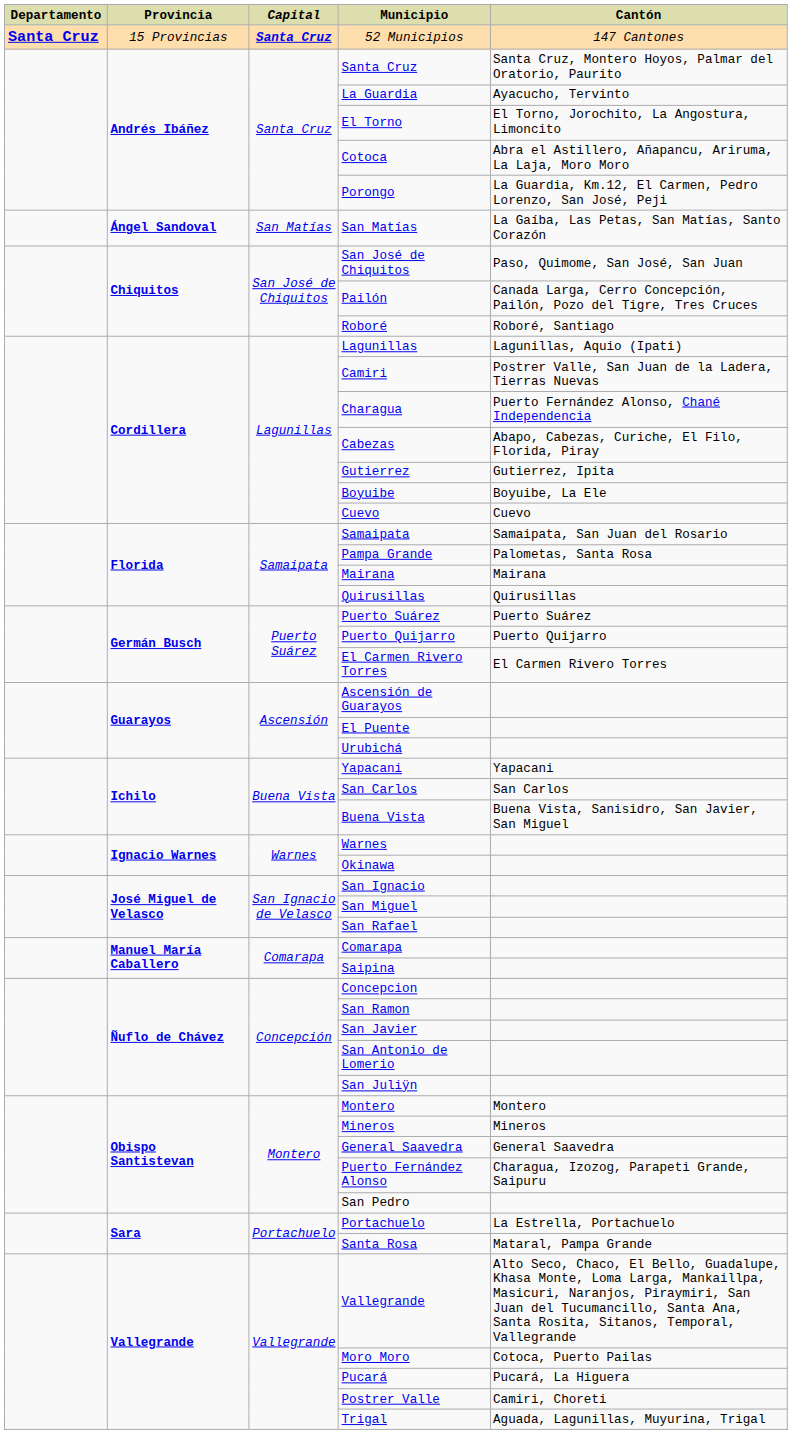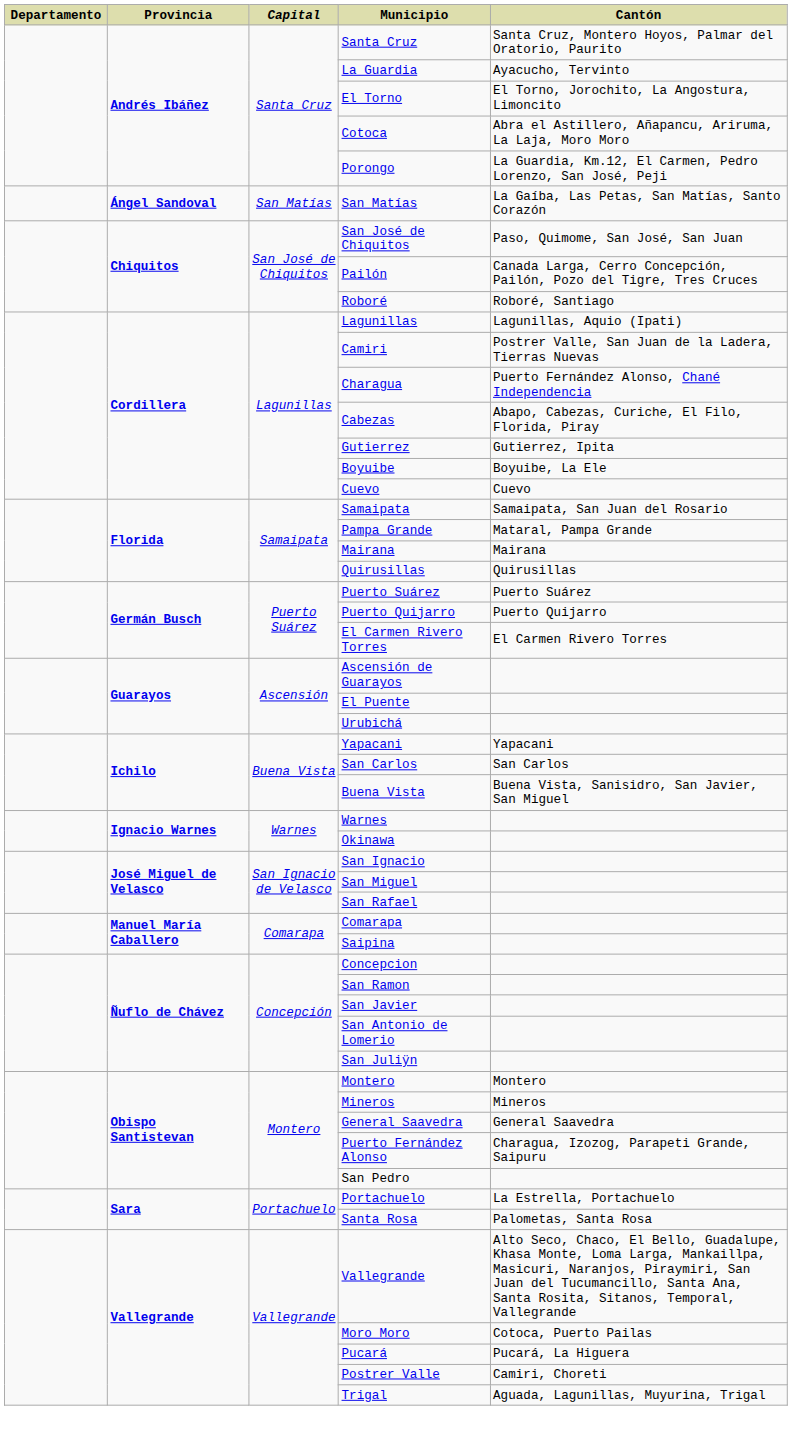 <table class="wikitable">
 <tr>
 <th style="width:100px; background:#dddead;"><strong>Departamento</strong></th>
 <th style="width:140px; background:#dddead;"><strong>Provincia</strong></th>
 <th style="width:80px; background:#dddead;"><em>Capital</em></th>
 <th style="width:150px; background:#dddead;"><strong>Municipio</strong></th>
 <th style="width:300px; background:#dddead;"><strong>Cantón</strong></th>
-</tr>
-<tr>
-<td style="text-align:left; background:#ffdead; font-size:larger;"><strong><a href='#'>Santa Cruz</a></strong></td>
-<td style="background:#ffdead; text-align:center;"><em>15 Provincias</em></td>
-<td style="background:#ffdead; text-align:center;"><strong><em><a href='#'>Santa Cruz</a></em></strong></td>
-<td style="background:#ffdead; text-align:center;"><em>52 Municipios</em></td>
-<td style="background:#ffdead; text-align:center;"><em>147 Cantones</em></td>
 </tr>
 <tr>
 <td rowspan=5></td>
 <td rowspan=5><strong><a href='#'>Andrés Ibáñez</a></strong></td>
 <td style="text-align:center;" rowspan="5"><em><a href='#'>Santa Cruz</a></em></td>
 <td><a href='#'>Santa Cruz</a></td>
 <td>Santa Cruz, Montero Hoyos, Palmar del Oratorio, Paurito</td>
 </tr>
 <tr>
 <td><a href='#'>La Guardia</a></td>
 <td>Ayacucho, Tervinto</td>
 </tr>
 <tr>
 <td><a href='#'>El Torno</a></td>
 <td>El Torno, Jorochito, La Angostura, Limoncito</td>
 </tr>
 <tr>
 <td><a href='#'>Cotoca</a></td>
 <td>Abra el Astillero, Añapancu, Ariruma, La Laja, Moro Moro</td>
 </tr>
 <tr>
 <td><a href='#'>Porongo</a></td>
 <td>La Guardia, Km.12, El Carmen, Pedro Lorenzo, San José, Peji</td>
 </tr>
 <tr>
 <td></td>
 <td><strong><a href='#'>Ángel Sandoval</a></strong></td>
 <td style="text-align:center;"><em><a href='#'>San Matías</a></em></td>
 <td><a href='#'>San Matías</a></td>
 <td>La Gaíba, Las Petas, San Matías, Santo Corazón</td>
 </tr>
 <tr>
 <td rowspan=3></td>
 <td rowspan=3><strong><a href='#'>Chiquitos</a></strong></td>
 <td style="text-align:center;" rowspan="3"><em><a href='#'>San José de Chiquitos</a></em></td>
 <td><a href='#'>San José de Chiquitos</a></td>
 <td>Paso, Quimome, San José, San Juan</td>
 </tr>
 <tr>
 <td><a href='#'>Pailón</a></td>
 <td>Canada Larga, Cerro Concepción, Pailón, Pozo del Tigre, Tres Cruces</td>
 </tr>
 <tr>
 <td><a href='#'>Roboré</a></td>
 <td>Roboré, Santiago</td>
 </tr>
 <tr>
 <td rowspan=7></td>
 <td rowspan=7><strong><a href='#'>Cordillera</a></strong></td>
 <td style="text-align:center;" rowspan="7"><em><a href='#'>Lagunillas</a></em></td>
 <td><a href='#'>Lagunillas</a></td>
 <td>Lagunillas, Aquio (Ipati)</td>
 </tr>
 <tr>
 <td><a href='#'>Camiri</a></td>
 <td>Postrer Valle, San Juan de la Ladera, Tierras Nuevas</td>
 </tr>
 <tr>
 <td><a href='#'>Charagua</a></td>
 <td>Puerto Fernández Alonso, <a href='#'>Chané Independencia</a></td>
 </tr>
 <tr>
 <td><a href='#'>Cabezas</a></td>
 <td>Abapo, Cabezas, Curiche, El Filo, Florida, Piray</td>
 </tr>
 <tr>
 <td><a href='#'>Gutierrez</a></td>
 <td>Gutierrez, Ipita</td>
 </tr>
 <tr>
 <td><a href='#'>Boyuibe</a></td>
 <td>Boyuibe, La Ele</td>
 </tr>
 <tr>
 <td><a href='#'>Cuevo</a></td>
 <td>Cuevo</td>
 </tr>
 <tr>
 <td rowspan=4></td>
 <td rowspan=4><strong><a href='#'>Florida</a></strong></td>
 <td style="text-align:center;" rowspan="4"><em><a href='#'>Samaipata</a></em></td>
 <td><a href='#'>Samaipata</a></td>
 <td>Samaipata, San Juan del Rosario</td>
 </tr>
 <tr>
 <td><a href='#'>Pampa Grande</a></td>
-<td>Palometas, Santa Rosa</td>
+<td>Mataral, Pampa Grande</td>
 </tr>
 <tr>
 <td><a href='#'>Mairana</a></td>
 <td>Mairana</td>
 </tr>
 <tr>
 <td><a href='#'>Quirusillas</a></td>
 <td>Quirusillas</td>
 </tr>
 <tr>
 <td rowspan=3></td>
 <td rowspan=3><strong><a href='#'>Germán Busch</a></strong></td>
 <td style="text-align:center;" rowspan="3"><em><a href='#'>Puerto Suárez</a></em></td>
 <td><a href='#'>Puerto Suárez</a></td>
 <td>Puerto Suárez</td>
 </tr>
 <tr>
 <td><a href='#'>Puerto Quijarro</a></td>
 <td>Puerto Quijarro</td>
 </tr>
 <tr>
 <td><a href='#'>El Carmen Rivero Torres</a></td>
 <td>El Carmen Rivero Torres</td>
 </tr>
 <tr>
 <td rowspan=3></td>
 <td rowspan=3><strong><a href='#'>Guarayos</a></strong></td>
 <td style="text-align:center;" rowspan="3"><em><a href='#'>Ascensión</a></em></td>
 <td><a href='#'>Ascensión de Guarayos</a></td>
 <td></td>
 </tr>
 <tr>
 <td><a href='#'>El Puente</a></td>
 <td></td>
 </tr>
 <tr>
 <td><a href='#'>Urubichá</a></td>
 <td></td>
 </tr>
 <tr>
 <td rowspan=3></td>
 <td rowspan=3><strong><a href='#'>Ichilo</a></strong></td>
 <td style="text-align:center;" rowspan="3"><em><a href='#'>Buena Vista</a></em></td>
 <td><a href='#'>Yapacani</a></td>
 <td>Yapacani</td>
 </tr>
 <tr>
 <td><a href='#'>San Carlos</a></td>
 <td>San Carlos</td>
 </tr>
 <tr>
 <td><a href='#'>Buena Vista</a></td>
 <td>Buena Vista, Sanisidro, San Javier, San Miguel</td>
 </tr>
 <tr>
 <td rowspan=2></td>
 <td rowspan=2><strong><a href='#'>Ignacio Warnes</a></strong></td>
 <td style="text-align:center;" rowspan="2"><em><a href='#'>Warnes</a></em></td>
 <td><a href='#'>Warnes</a></td>
 <td></td>
 </tr>
 <tr>
 <td><a href='#'>Okinawa</a></td>
 <td></td>
 </tr>
 <tr>
 <td rowspan=3></td>
 <td rowspan=3><strong><a href='#'>José Miguel de Velasco</a></strong></td>
 <td style="text-align:center;" rowspan="3"><em><a href='#'>San Ignacio de Velasco</a></em></td>
 <td><a href='#'>San Ignacio</a></td>
 <td></td>
 </tr>
 <tr>
 <td><a href='#'>San Miguel</a></td>
 <td></td>
 </tr>
 <tr>
 <td><a href='#'>San Rafael</a></td>
 <td></td>
 </tr>
 <tr>
 <td rowspan=2></td>
 <td rowspan=2><strong><a href='#'>Manuel María Caballero</a></strong></td>
 <td style="text-align:center;" rowspan="2"><em><a href='#'>Comarapa</a></em></td>
 <td><a href='#'>Comarapa</a></td>
 <td></td>
 </tr>
 <tr>
 <td><a href='#'>Saipina</a></td>
 <td></td>
 </tr>
 <tr>
 <td rowspan=5></td>
 <td rowspan=5><strong><a href='#'>Ñuflo de Chávez</a></strong></td>
 <td style="text-align:center;" rowspan="5"><em><a href='#'>Concepción</a></em></td>
 <td><a href='#'>Concepcion</a></td>
 <td></td>
 </tr>
 <tr>
 <td><a href='#'>San Ramon</a></td>
 <td></td>
 </tr>
 <tr>
 <td><a href='#'>San Javier</a></td>
 <td></td>
 </tr>
 <tr>
 <td><a href='#'>San Antonio de Lomerio</a></td>
 <td></td>
 </tr>
 <tr>
 <td><a href='#'>San Juliÿn</a></td>
 <td></td>
 </tr>
 <tr>
 <td rowspan="5"></td>
 <td rowspan="5"><strong><a href='#'>Obispo Santistevan</a></strong></td>
 <td rowspan="5" style="text-align:center;"><em><a href='#'>Montero</a></em></td>
 <td><a href='#'>Montero</a></td>
 <td>Montero</td>
 </tr>
 <tr>
 <td><a href='#'>Mineros</a></td>
 <td>Mineros</td>
 </tr>
 <tr>
 <td><a href='#'>General Saavedra</a></td>
 <td>General Saavedra</td>
 </tr>
 <tr>
 <td><a href='#'>Puerto Fernández Alonso</a></td>
 <td>Charagua, Izozog, Parapeti Grande, Saipuru</td>
 </tr>
 <tr>
 <td>San Pedro</td>
 <td></td>
 </tr>
 <tr>
 <td rowspan="2"></td>
 <td rowspan="2"><strong><a href='#'>Sara</a></strong></td>
 <td rowspan="2" style="text-align:center;"><em><a href='#'>Portachuelo</a></em></td>
 <td><a href='#'>Portachuelo</a></td>
 <td>La Estrella, Portachuelo</td>
 </tr>
 <tr>
 <td><a href='#'>Santa Rosa</a></td>
-<td>Mataral, Pampa Grande</td>
+<td>Palometas, Santa Rosa</td>
 </tr>
 <tr>
 <td rowspan=5></td>
 <td rowspan=5><strong><a href='#'>Vallegrande</a></strong></td>
 <td style="text-align:center;" rowspan="5"><em><a href='#'>Vallegrande</a></em></td>
 <td><a href='#'>Vallegrande</a></td>
 <td>Alto Seco, Chaco, El Bello, Guadalupe, Khasa Monte, Loma Larga, Mankaillpa, Masicuri, Naranjos, Piraymiri, San Juan del Tucumancillo, Santa Ana, Santa Rosita, Sitanos, Temporal, Vallegrande</td>
 </tr>
 <tr>
 <td><a href='#'>Moro Moro</a></td>
 <td>Cotoca, Puerto Pailas</td>
 </tr>
 <tr>
 <td><a href='#'>Pucará</a></td>
 <td>Pucará, La Higuera</td>
 </tr>
 <tr>
 <td><a href='#'>Postrer Valle</a></td>
 <td>Camiri, Choreti</td>
 </tr>
 <tr>
 <td><a href='#'>Trigal</a></td>
 <td>Aguada, Lagunillas, Muyurina, Trigal</td>
 </tr>
 </table>
